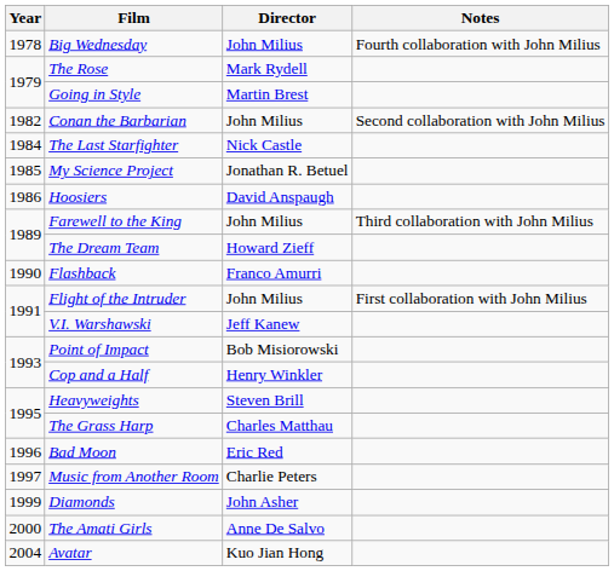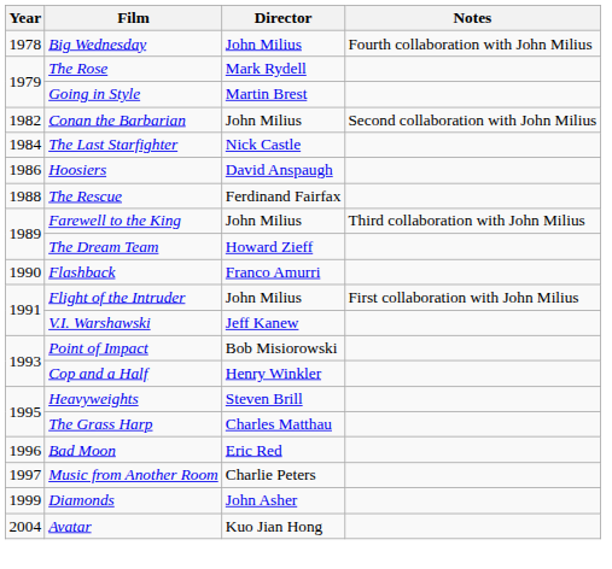 <table class="wikitable">
 <tr>
 <th>Year</th>
 <th>Film</th>
 <th>Director</th>
 <th>Notes</th>
 </tr>
 <tr>
 <td>1978</td>
 <td><em><a href='#'>Big Wednesday</a></em></td>
 <td><a href='#'>John Milius</a></td>
 <td>Fourth collaboration with John Milius</td>
 </tr>
 <tr>
 <td rowspan=2>1979</td>
 <td><em><a href='#'>The Rose</a></em></td>
 <td><a href='#'>Mark Rydell</a></td>
 <td></td>
 </tr>
 <tr>
 <td><em><a href='#'>Going in Style</a></em></td>
 <td><a href='#'>Martin Brest</a></td>
 <td></td>
 </tr>
 <tr>
 <td>1982</td>
 <td><em><a href='#'>Conan the Barbarian</a></em></td>
 <td>John Milius</td>
 <td>Second collaboration with John Milius</td>
 </tr>
 <tr>
 <td>1984</td>
 <td><em><a href='#'>The Last Starfighter</a></em></td>
 <td><a href='#'>Nick Castle</a></td>
 <td></td>
 </tr>
 <tr>
-<td>1985</td>
-<td><em><a href='#'>My Science Project</a></em></td>
-<td>Jonathan R. Betuel</td>
+<td>1986</td>
+<td><em><a href='#'>Hoosiers</a></em></td>
+<td><a href='#'>David Anspaugh</a></td>
 <td></td>
 </tr>
 <tr>
-<td>1986</td>
-<td><em><a href='#'>Hoosiers</a></em></td>
-<td><a href='#'>David Anspaugh</a></td>
+<td>1988</td>
+<td><em><a href='#'>The Rescue</a></em></td>
+<td>Ferdinand Fairfax</td>
 <td></td>
 </tr>
 <tr>
 <td rowspan=2>1989</td>
 <td><em><a href='#'>Farewell to the King</a></em></td>
 <td>John Milius</td>
 <td>Third collaboration with John Milius</td>
 </tr>
 <tr>
 <td><em><a href='#'>The Dream Team</a></em></td>
 <td><a href='#'>Howard Zieff</a></td>
 <td></td>
 </tr>
 <tr>
 <td>1990</td>
 <td><em><a href='#'>Flashback</a></em></td>
 <td><a href='#'>Franco Amurri</a></td>
 <td></td>
 </tr>
 <tr>
 <td rowspan=2>1991</td>
 <td><em><a href='#'>Flight of the Intruder</a></em></td>
 <td>John Milius</td>
 <td>First collaboration with John Milius</td>
 </tr>
 <tr>
 <td><em><a href='#'>V.I. Warshawski</a></em></td>
 <td><a href='#'>Jeff Kanew</a></td>
 <td></td>
 </tr>
 <tr>
 <td rowspan=2>1993</td>
 <td><em><a href='#'>Point of Impact</a></em></td>
 <td>Bob Misiorowski</td>
 <td></td>
 </tr>
 <tr>
 <td><em><a href='#'>Cop and a Half</a></em></td>
 <td><a href='#'>Henry Winkler</a></td>
 <td></td>
 </tr>
 <tr>
 <td rowspan=2>1995</td>
 <td><em><a href='#'>Heavyweights</a></em></td>
 <td><a href='#'>Steven Brill</a></td>
 <td></td>
 </tr>
 <tr>
 <td><em><a href='#'>The Grass Harp</a></em></td>
 <td><a href='#'>Charles Matthau</a></td>
 <td></td>
 </tr>
 <tr>
 <td>1996</td>
 <td><em><a href='#'>Bad Moon</a></em></td>
 <td><a href='#'>Eric Red</a></td>
 <td></td>
 </tr>
 <tr>
 <td>1997</td>
 <td><em><a href='#'>Music from Another Room</a></em></td>
 <td>Charlie Peters</td>
 <td></td>
 </tr>
 <tr>
 <td>1999</td>
 <td><em><a href='#'>Diamonds</a></em></td>
 <td><a href='#'>John Asher</a></td>
 <td></td>
 </tr>
 <tr>
-<td>2000</td>
-<td><em><a href='#'>The Amati Girls</a></em></td>
-<td><a href='#'>Anne De Salvo</a></td>
-<td></td>
-</tr>
-<tr>
 <td>2004</td>
 <td><em><a href='#'>Avatar</a></em></td>
 <td>Kuo Jian Hong</td>
 <td></td>
 </tr>
 </table>
